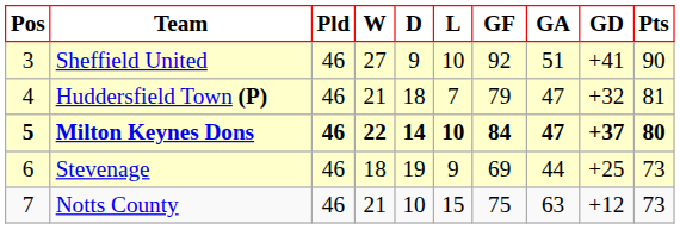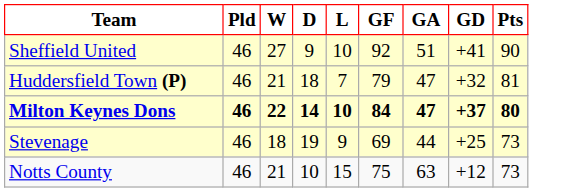 <table class="wikitable" style="text-align: center;">
 <tr>
-<th width=20 style="background:#FFFFFF; color:black; border:1px solid red;">Pos</th>
 <th width=175 style="background:#FFFFFF; color:black; border:1px solid red;">Team</th>
 <th width=20 style="background:#FFFFFF; color:black; border:1px solid red;">Pld</th>
 <th width=20 style="background:#FFFFFF; color:black; border:1px solid red;">W</th>
 <th width=20 style="background:#FFFFFF; color:black; border:1px solid red;">D</th>
 <th width=20 style="background:#FFFFFF; color:black; border:1px solid red;">L</th>
 <th width=30 style="background:#FFFFFF; color:black; border:1px solid red;">GF</th>
 <th width=30 style="background:#FFFFFF; color:black; border:1px solid red;">GA</th>
 <th width=30 style="background:#FFFFFF; color:black; border:1px solid red;">GD</th>
 <th width=20 style="background:#FFFFFF; color:black; border:1px solid red;">Pts</th>
 </tr>
 <tr bgcolor="#ffffcc">
-<td>3</td>
 <td align=left><a href='#'>Sheffield United</a></td>
 <td>46</td>
 <td>27</td>
 <td>9</td>
 <td>10</td>
 <td>92</td>
 <td>51</td>
 <td>+41</td>
 <td>90</td>
 </tr>
 <tr bgcolor="#ffffcc">
-<td>4</td>
 <td align=left><a href='#'>Huddersfield Town</a> <strong>(P)</strong></td>
 <td>46</td>
 <td>21</td>
 <td>18</td>
 <td>7</td>
 <td>79</td>
 <td>47</td>
 <td>+32</td>
 <td>81</td>
 </tr>
 <tr bgcolor="#ffffcc">
-<td><strong>5</strong></td>
 <td align=left><strong><a href='#'>Milton Keynes Dons</a></strong></td>
 <td><strong>46</strong></td>
 <td><strong>22</strong></td>
 <td><strong>14</strong></td>
 <td><strong>10</strong></td>
 <td><strong>84</strong></td>
 <td><strong>47</strong></td>
 <td><strong>+37</strong></td>
 <td><strong>80</strong></td>
 </tr>
 <tr bgcolor="#ffffcc">
-<td>6</td>
 <td align=left><a href='#'>Stevenage</a></td>
 <td>46</td>
 <td>18</td>
 <td>19</td>
 <td>9</td>
 <td>69</td>
 <td>44</td>
 <td>+25</td>
 <td>73</td>
 </tr>
 <tr>
-<td>7</td>
 <td align=left><a href='#'>Notts County</a></td>
 <td>46</td>
 <td>21</td>
 <td>10</td>
 <td>15</td>
 <td>75</td>
 <td>63</td>
 <td>+12</td>
 <td>73</td>
 </tr>
 </table>
